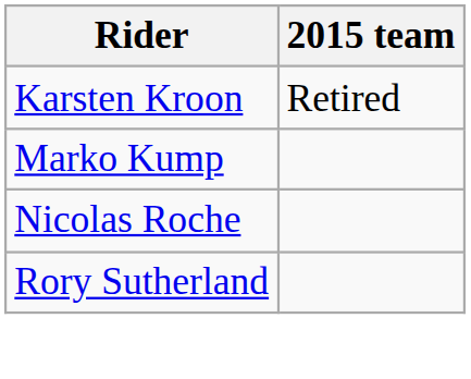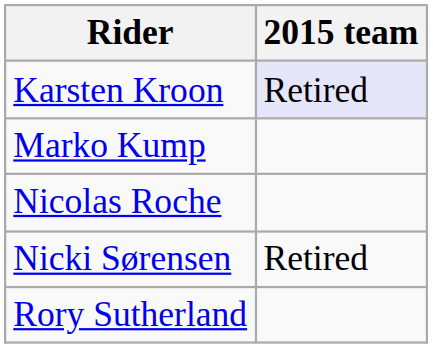 <table class="wikitable">
 <tr>
 <th>Rider</th>
 <th>2015 team</th>
 </tr>
 <tr>
 <td><a href='#'>Karsten Kroon</a></td>
-<td>Retired</td>
+<td style="background: lavender;">Retired</td>
 </tr>
 <tr>
 <td><a href='#'>Marko Kump</a></td>
 <td></td>
 </tr>
 <tr>
 <td><a href='#'>Nicolas Roche</a></td>
 <td></td>
 </tr>
 <tr>
+<td><a href='#'>Nicki Sørensen</a></td>
+<td>Retired</td>
+</tr>
+<tr>
 <td><a href='#'>Rory Sutherland</a></td>
 <td></td>
 </tr>
 </table>
